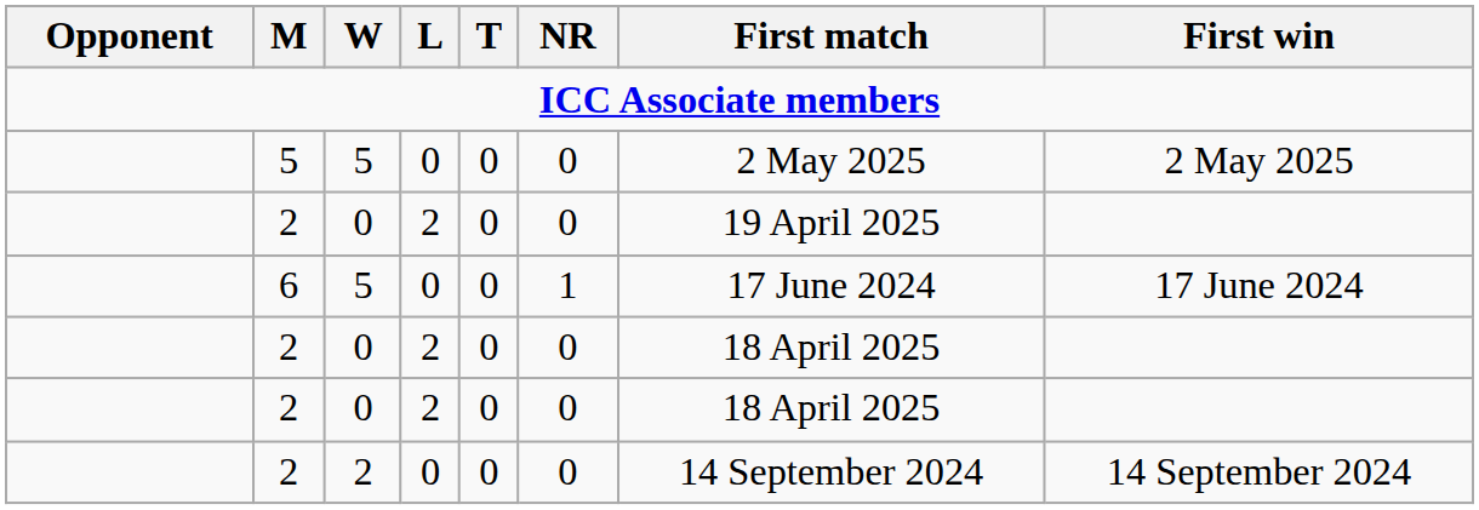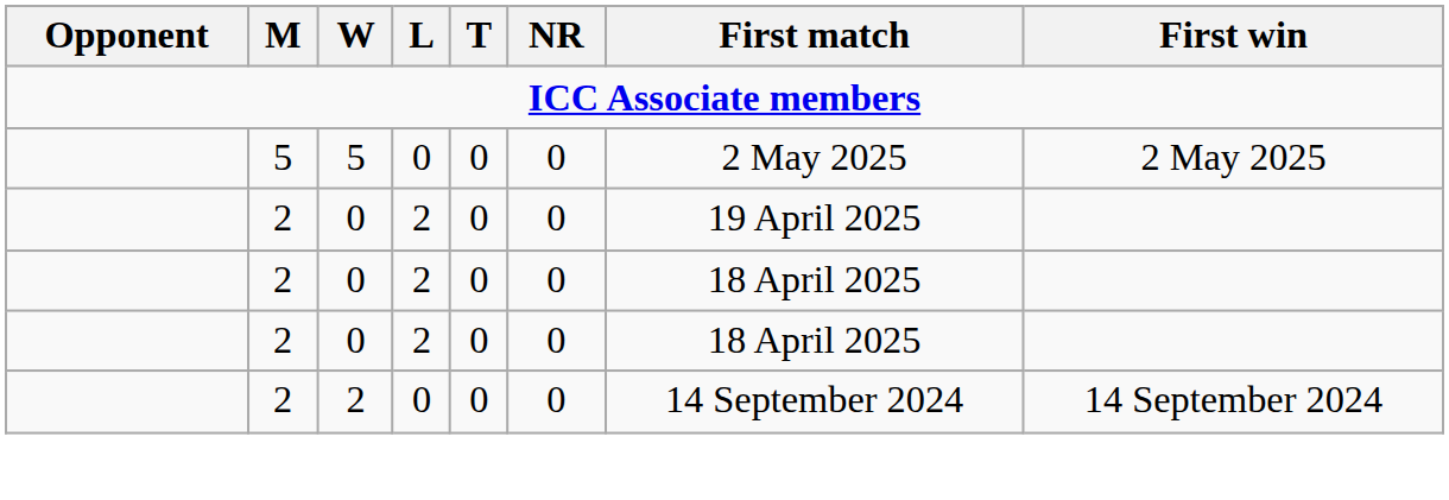 <table class="wikitable" style="text-align: center; width: 600px;">
 <tr>
 <th>Opponent</th>
 <th>M</th>
 <th>W</th>
 <th>L</th>
 <th>T</th>
 <th>NR</th>
 <th>First match</th>
 <th>First win</th>
 </tr>
 <tr>
 <td colspan="8" style="text-align: center;"><strong><a href='#'>ICC Associate members</a></strong></td>
 </tr>
 <tr>
 <td align=left></td>
 <td>5</td>
 <td>5</td>
 <td>0</td>
 <td>0</td>
 <td>0</td>
 <td>2 May 2025</td>
 <td>2 May 2025</td>
 </tr>
 <tr>
 <td align=left></td>
 <td>2</td>
 <td>0</td>
 <td>2</td>
 <td>0</td>
 <td>0</td>
 <td>19 April 2025</td>
 <td></td>
 </tr>
 <tr>
 <td align=left></td>
-<td>6</td>
-<td>5</td>
-<td>0</td>
-<td>0</td>
-<td>1</td>
-<td>17 June 2024</td>
-<td>17 June 2024</td>
-</tr>
-<tr>
-<td align=left></td>
 <td>2</td>
 <td>0</td>
 <td>2</td>
 <td>0</td>
 <td>0</td>
 <td>18 April 2025</td>
 <td></td>
 </tr>
 <tr>
 <td align=left></td>
 <td>2</td>
 <td>0</td>
 <td>2</td>
 <td>0</td>
 <td>0</td>
 <td>18 April 2025</td>
 <td></td>
 </tr>
 <tr>
 <td align=left></td>
 <td>2</td>
 <td>2</td>
 <td>0</td>
 <td>0</td>
 <td>0</td>
 <td>14 September 2024</td>
 <td>14 September 2024</td>
 </tr>
 </table>
